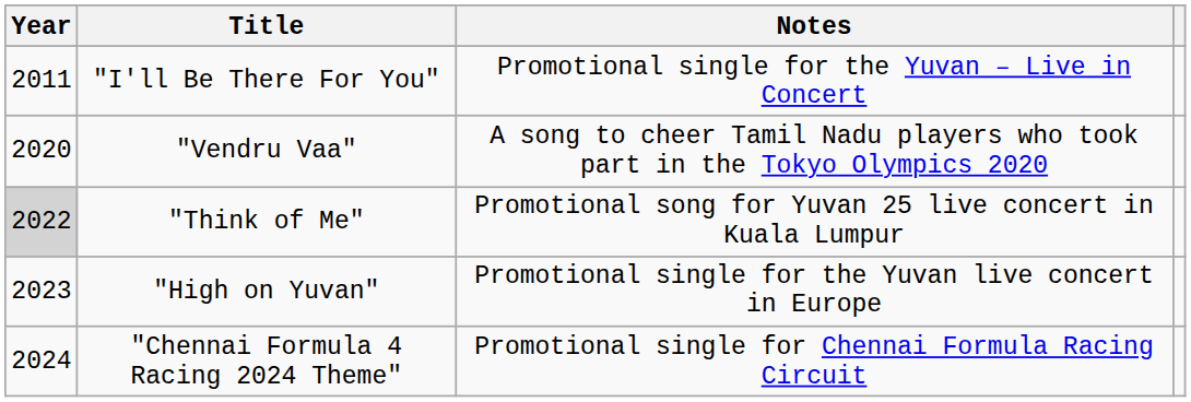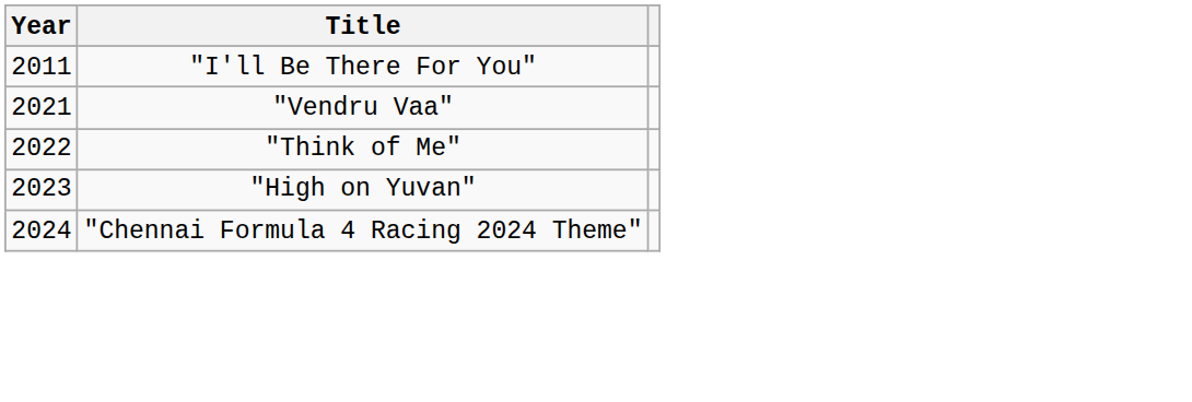 <table class="wikitable" style="text-align:center;">
 <tr>
 <th>Year</th>
 <th>Title</th>
-<th>Notes</th>
 <th></th>
 </tr>
 <tr>
 <td>2011</td>
 <td>"I'll Be There For You"</td>
-<td>Promotional single for the <a href='#'>Yuvan – Live in Concert</a></td>
 <td></td>
 </tr>
 <tr>
-<td>2020</td>
+<td>2021</td>
 <td>"Vendru Vaa"</td>
-<td>A song to cheer Tamil Nadu players who took part in the <a href='#'>Tokyo Olympics 2020</a></td>
 <td></td>
 </tr>
 <tr>
-<td style="background: lightgrey;">2022</td>
+<td>2022</td>
 <td>"Think of Me"</td>
-<td>Promotional song for Yuvan 25 live concert in Kuala Lumpur</td>
 <td></td>
 </tr>
 <tr>
 <td>2023</td>
 <td>"High on Yuvan"</td>
-<td>Promotional single for the Yuvan live concert in Europe</td>
 <td></td>
 </tr>
 <tr>
 <td>2024</td>
 <td>"Chennai Formula 4 Racing 2024 Theme"</td>
-<td>Promotional single for <a href='#'>Chennai Formula Racing Circuit</a></td>
 <td></td>
 </tr>
 </table>
